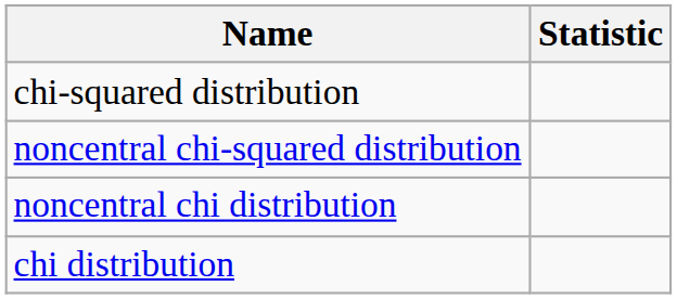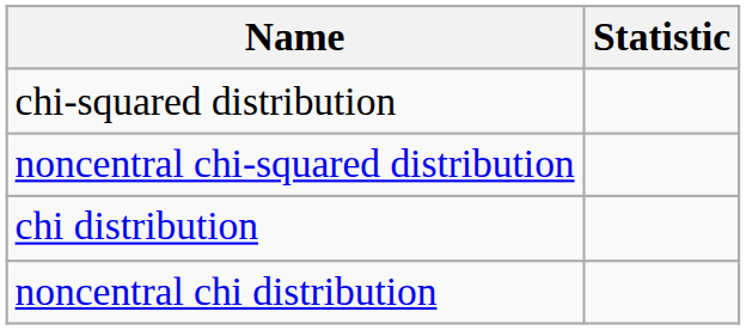 <table class="wikitable"  style="margin:1em auto;" align="center">
 <tr>
 <th>Name</th>
 <th>Statistic</th>
 </tr>
 <tr>
 <td>chi-squared distribution</td>
 <td></td>
 </tr>
 <tr>
 <td><a href='#'>noncentral chi-squared distribution</a></td>
 <td></td>
 </tr>
 <tr>
+<td><a href='#'>chi distribution</a></td>
+<td></td>
+</tr>
+<tr>
 <td><a href='#'>noncentral chi distribution</a></td>
 <td></td>
 </tr>
-<tr>
-<td><a href='#'>chi distribution</a></td>
-<td></td>
-</tr>
 </table>
